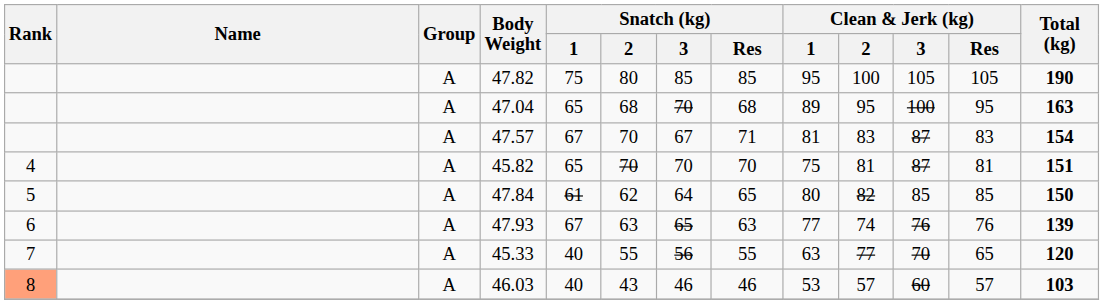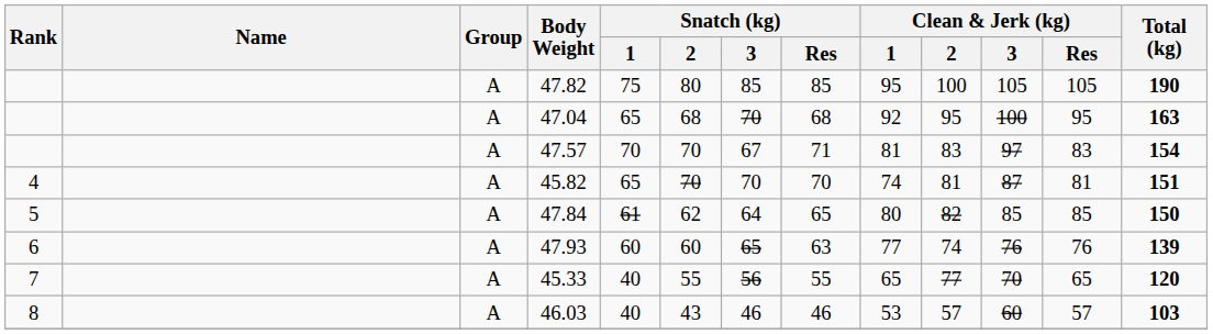 <table class = "wikitable" style="text-align:center;">
 <tr>
 <th rowspan=2>Rank</th>
 <th rowspan=2 width=305>Name</th>
 <th rowspan=2 width=20>Group</th>
 <th rowspan=2 width=50>Body Weight</th>
 <th colspan=4>Snatch (kg)</th>
 <th colspan=4>Clean & Jerk (kg)</th>
 <th rowspan=2 width=60>Total (kg)</th>
 </tr>
 <tr>
 <th width=40>1</th>
 <th width=40>2</th>
 <th width=40>3</th>
 <th width=55>Res</th>
 <th width=40>1</th>
 <th width=40>2</th>
 <th width=40>3</th>
 <th width=55>Res</th>
 </tr>
 <tr>
 <td></td>
 <td align=left></td>
 <td>A</td>
 <td>47.82</td>
 <td>75</td>
 <td>80</td>
 <td>85</td>
 <td>85</td>
 <td>95</td>
 <td>100</td>
 <td>105</td>
 <td>105</td>
 <td><strong>190</strong></td>
 </tr>
 <tr>
 <td></td>
 <td align=left></td>
 <td>A</td>
 <td>47.04</td>
 <td>65</td>
 <td>68</td>
 <td><s>70</s></td>
 <td>68</td>
-<td>89</td>
+<td>92</td>
 <td>95</td>
 <td><s>100</s></td>
 <td>95</td>
 <td><strong>163</strong></td>
 </tr>
 <tr>
 <td></td>
 <td align=left></td>
 <td>A</td>
 <td>47.57</td>
-<td>67</td>
+<td>70</td>
 <td>70</td>
 <td>67</td>
 <td>71</td>
 <td>81</td>
 <td>83</td>
-<td><s>87</s></td>
+<td><s>97</s></td>
 <td>83</td>
 <td><strong>154</strong></td>
 </tr>
 <tr>
 <td>4</td>
 <td align=left></td>
 <td>A</td>
 <td>45.82</td>
 <td>65</td>
 <td><s>70</s></td>
 <td>70</td>
 <td>70</td>
-<td>75</td>
+<td>74</td>
 <td>81</td>
 <td><s>87</s></td>
 <td>81</td>
 <td><strong>151</strong></td>
 </tr>
 <tr>
 <td>5</td>
 <td align=left></td>
 <td>A</td>
 <td>47.84</td>
 <td><s>61</s></td>
 <td>62</td>
 <td>64</td>
 <td>65</td>
 <td>80</td>
 <td><s>82</s></td>
 <td>85</td>
 <td>85</td>
 <td><strong>150</strong></td>
 </tr>
 <tr>
 <td>6</td>
 <td align=left></td>
 <td>A</td>
 <td>47.93</td>
-<td>67</td>
-<td>63</td>
+<td>60</td>
+<td>60</td>
 <td><s>65</s></td>
 <td>63</td>
 <td>77</td>
 <td>74</td>
 <td><s>76</s></td>
 <td>76</td>
 <td><strong>139</strong></td>
 </tr>
 <tr>
 <td>7</td>
 <td align=left></td>
 <td>A</td>
 <td>45.33</td>
 <td>40</td>
 <td>55</td>
 <td><s>56</s></td>
 <td>55</td>
-<td>63</td>
+<td>65</td>
 <td><s>77</s></td>
 <td><s>70</s></td>
 <td>65</td>
 <td><strong>120</strong></td>
 </tr>
 <tr>
-<td style="background: lightsalmon;">8</td>
+<td>8</td>
 <td align=left></td>
 <td>A</td>
 <td>46.03</td>
 <td>40</td>
 <td>43</td>
 <td>46</td>
 <td>46</td>
 <td>53</td>
 <td>57</td>
 <td><s>60</s></td>
 <td>57</td>
 <td><strong>103</strong></td>
 </tr>
 <tr>
 </tr>
 </table>
